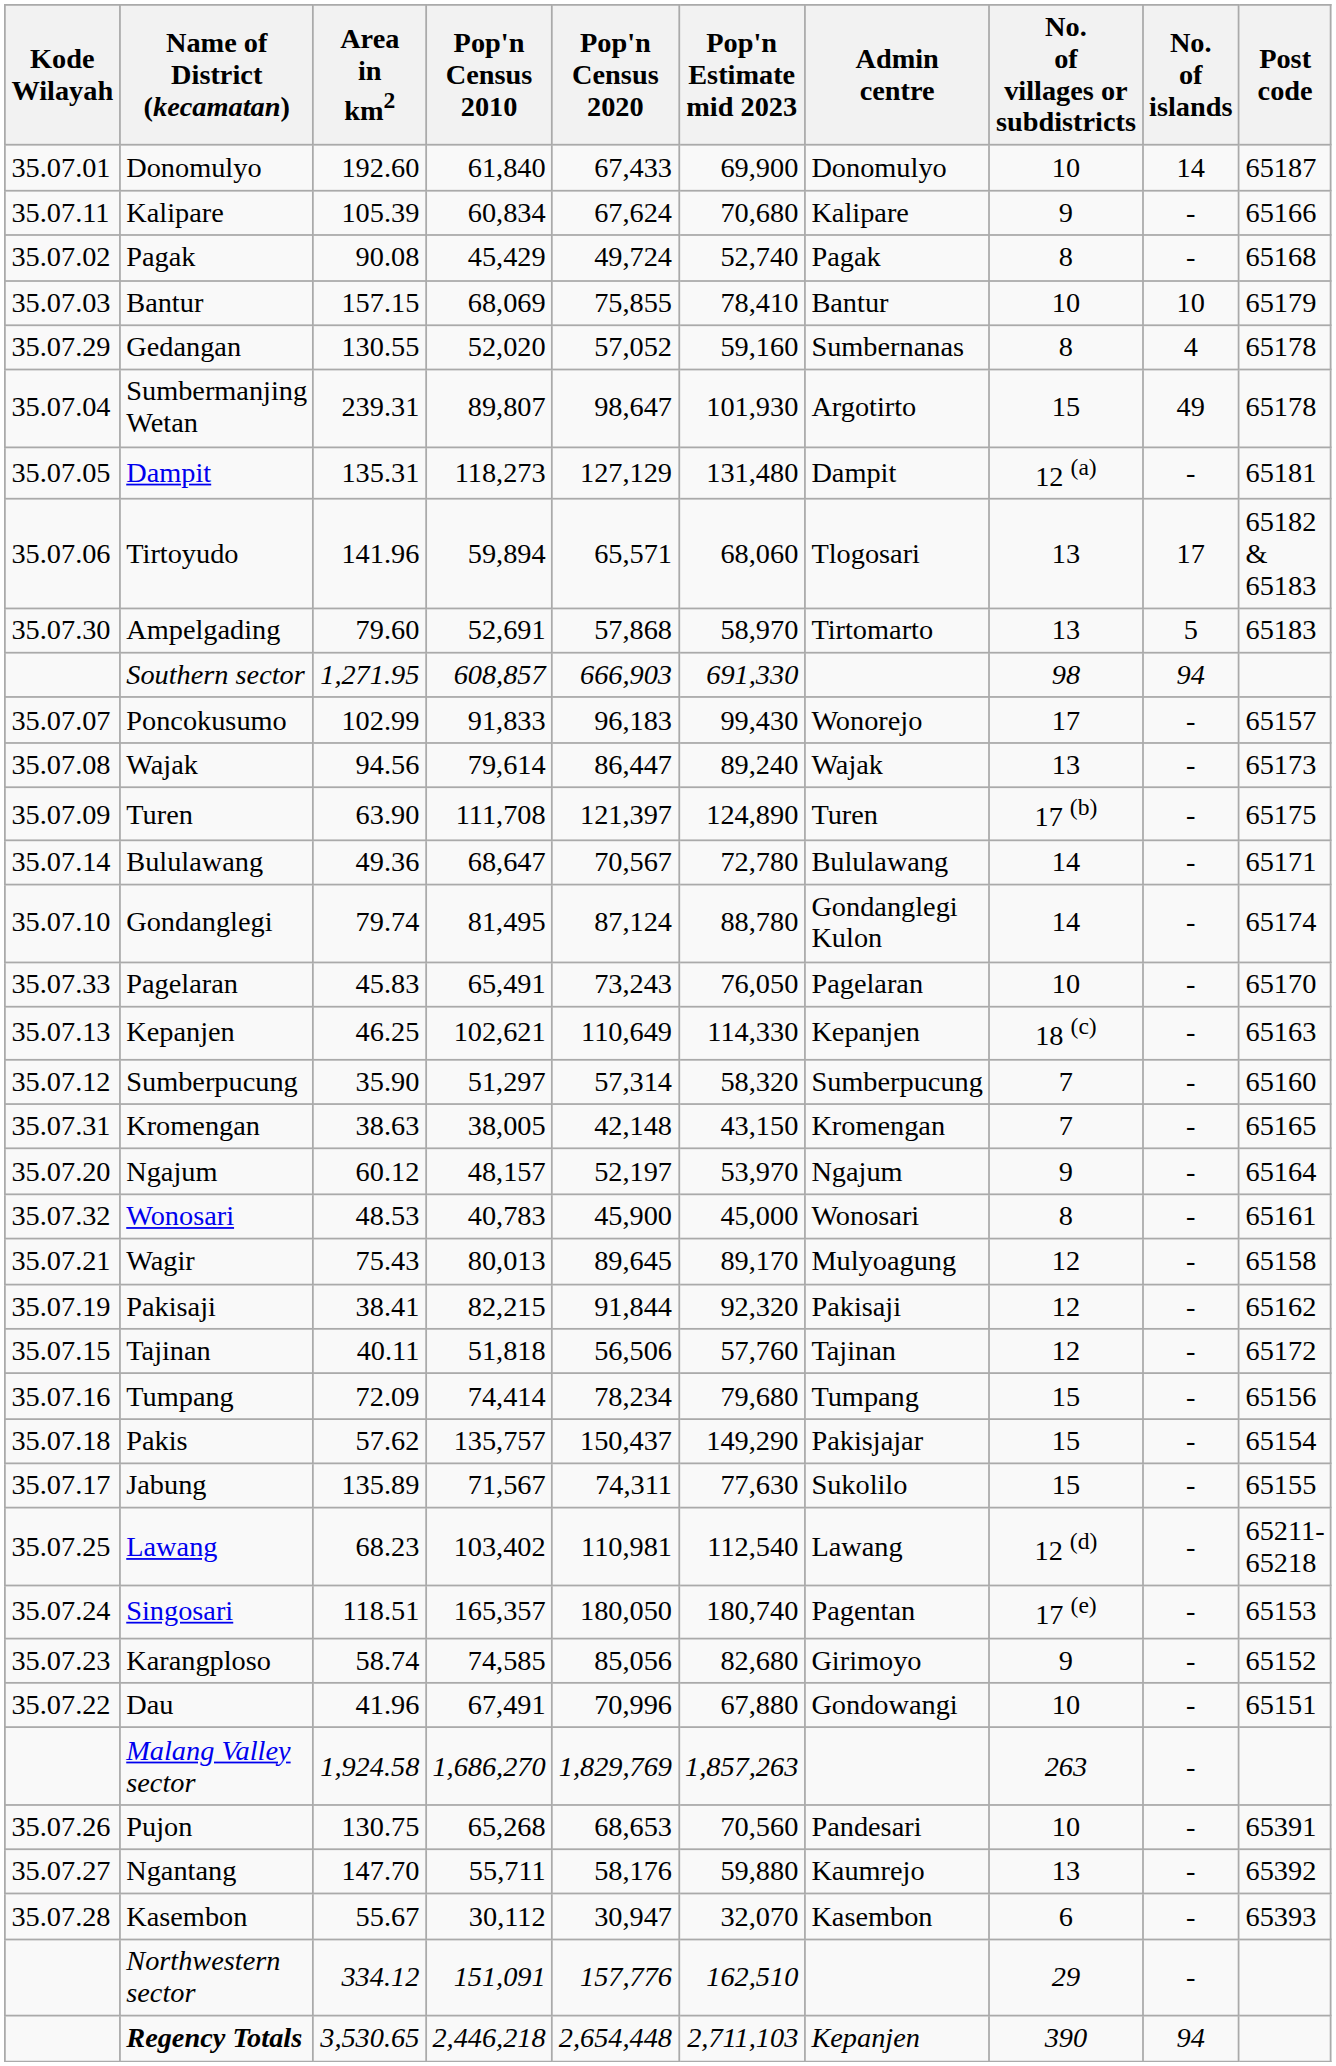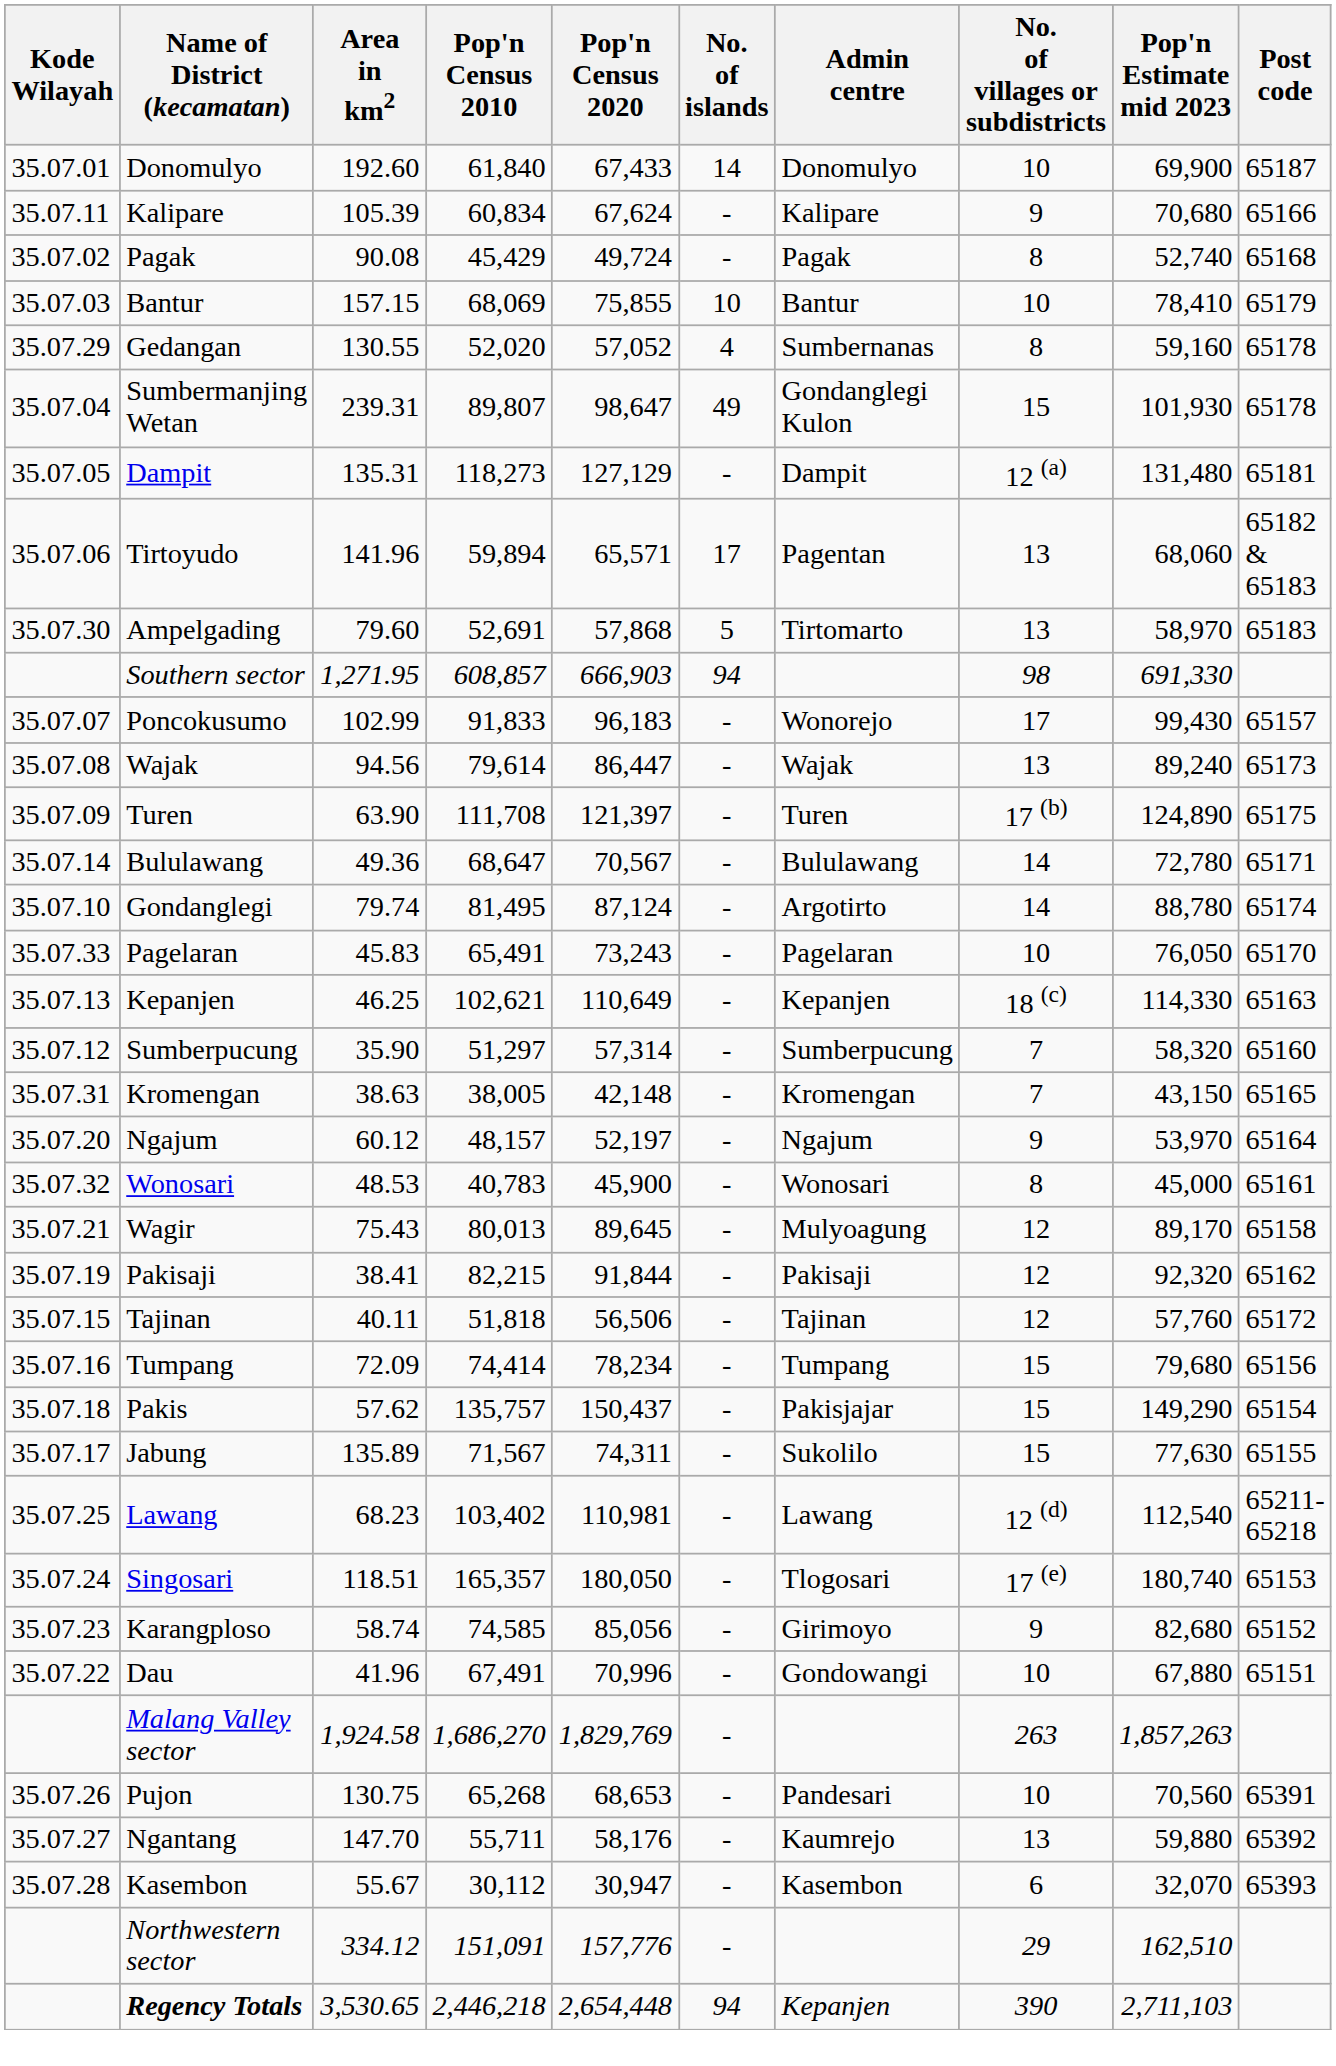 <table class="sortable wikitable">
 <tr>
 <th>Kode <br>Wilayah</th>
 <th>Name of<br>District<br>(<em>kecamatan</em>)</th>
 <th>Area <br>in<br>km<sup>2</sup></th>
 <th>Pop'n<br>Census<br>2010</th>
 <th>Pop'n<br>Census<br>2020</th>
-<th>Pop'n<br>Estimate<br>mid 2023</th>
+<th>No.<br> of <br>islands</th>
 <th>Admin <br> centre</th>
 <th>No.<br>of <br>villages or subdistricts</th>
-<th>No.<br> of <br>islands</th>
+<th>Pop'n<br>Estimate<br>mid 2023</th>
 <th>Post<br>code</th>
 </tr>
 <tr>
 <td>35.07.01</td>
 <td>Donomulyo</td>
 <td align="right">192.60</td>
 <td align="right">61,840</td>
 <td align="right">67,433</td>
-<td align="right">69,900</td>
+<td align="center">14</td>
 <td>Donomulyo</td>
 <td align="center">10</td>
-<td align="center">14</td>
+<td align="right">69,900</td>
 <td>65187</td>
 </tr>
 <tr>
 <td>35.07.11</td>
 <td>Kalipare</td>
 <td align="right">105.39</td>
 <td align="right">60,834</td>
 <td align="right">67,624</td>
-<td align="right">70,680</td>
+<td align="center">-</td>
 <td>Kalipare</td>
 <td align="center">9</td>
-<td align="center">-</td>
+<td align="right">70,680</td>
 <td>65166</td>
 </tr>
 <tr>
 <td>35.07.02</td>
 <td>Pagak</td>
 <td align="right">90.08</td>
 <td align="right">45,429</td>
 <td align="right">49,724</td>
-<td align="right">52,740</td>
+<td align="center">-</td>
 <td>Pagak</td>
 <td align="center">8</td>
-<td align="center">-</td>
+<td align="right">52,740</td>
 <td>65168</td>
 </tr>
 <tr>
 <td>35.07.03</td>
 <td>Bantur</td>
 <td align="right">157.15</td>
 <td align="right">68,069</td>
 <td align="right">75,855</td>
-<td align="right">78,410</td>
+<td align="center">10</td>
 <td>Bantur</td>
 <td align="center">10</td>
-<td align="center">10</td>
+<td align="right">78,410</td>
 <td>65179</td>
 </tr>
 <tr>
 <td>35.07.29</td>
 <td>Gedangan</td>
 <td align="right">130.55</td>
 <td align="right">52,020</td>
 <td align="right">57,052</td>
-<td align="right">59,160</td>
+<td align="center">4</td>
 <td>Sumbernanas</td>
 <td align="center">8</td>
-<td align="center">4</td>
+<td align="right">59,160</td>
 <td>65178</td>
 </tr>
 <tr>
 <td>35.07.04</td>
 <td>Sumbermanjing Wetan</td>
 <td align="right">239.31</td>
 <td align="right">89,807</td>
 <td align="right">98,647</td>
+<td align="center">49</td>
+<td>Gondanglegi Kulon</td>
+<td align="center">15</td>
 <td align="right">101,930</td>
-<td>Argotirto</td>
-<td align="center">15</td>
-<td align="center">49</td>
 <td>65178</td>
 </tr>
 <tr>
 <td>35.07.05</td>
 <td><a href='#'>Dampit</a></td>
 <td align="right">135.31</td>
 <td align="right">118,273</td>
 <td align="right">127,129</td>
-<td align="right">131,480</td>
+<td align="center">-</td>
 <td>Dampit</td>
 <td align="center">12 <sup>(a)</sup></td>
-<td align="center">-</td>
+<td align="right">131,480</td>
 <td>65181</td>
 </tr>
 <tr>
 <td>35.07.06</td>
 <td>Tirtoyudo</td>
 <td align="right">141.96</td>
 <td align="right">59,894</td>
 <td align="right">65,571</td>
+<td align="center">17</td>
+<td>Pagentan</td>
+<td align="center">13</td>
 <td align="right">68,060</td>
-<td>Tlogosari</td>
-<td align="center">13</td>
-<td align="center">17</td>
 <td>65182 &<br>65183</td>
 </tr>
 <tr>
 <td>35.07.30</td>
 <td>Ampelgading</td>
 <td align="right">79.60</td>
 <td align="right">52,691</td>
 <td align="right">57,868</td>
-<td align="right">58,970</td>
+<td align="center">5</td>
 <td>Tirtomarto</td>
 <td align="center">13</td>
-<td align="center">5</td>
+<td align="right">58,970</td>
 <td>65183</td>
 </tr>
 <tr>
 <td></td>
 <td><em>Southern sector</em></td>
 <td align="right"><em>1,271.95</em></td>
 <td align="right"><em>608,857</em></td>
 <td align="right"><em>666,903</em></td>
-<td align="right"><em>691,330</em></td>
+<td align="center"><em>94</em></td>
 <td></td>
 <td align="center"><em>98</em></td>
-<td align="center"><em>94</em></td>
+<td align="right"><em>691,330</em></td>
 <td></td>
 </tr>
 <tr>
 <td>35.07.07</td>
 <td>Poncokusumo</td>
 <td align="right">102.99</td>
 <td align="right">91,833</td>
 <td align="right">96,183</td>
-<td align="right">99,430</td>
+<td align="center">-</td>
 <td>Wonorejo</td>
 <td align="center">17</td>
-<td align="center">-</td>
+<td align="right">99,430</td>
 <td>65157</td>
 </tr>
 <tr>
 <td>35.07.08</td>
 <td>Wajak</td>
 <td align="right">94.56</td>
 <td align="right">79,614</td>
 <td align="right">86,447</td>
-<td align="right">89,240</td>
+<td align="center">-</td>
 <td>Wajak</td>
 <td align="center">13</td>
-<td align="center">-</td>
+<td align="right">89,240</td>
 <td>65173</td>
 </tr>
 <tr>
 <td>35.07.09</td>
 <td>Turen</td>
 <td align="right">63.90</td>
 <td align="right">111,708</td>
 <td align="right">121,397</td>
-<td align="right">124,890</td>
+<td align="center">-</td>
 <td>Turen</td>
 <td align="center">17 <sup>(b)</sup></td>
-<td align="center">-</td>
+<td align="right">124,890</td>
 <td>65175</td>
 </tr>
 <tr>
 <td>35.07.14</td>
 <td>Bululawang</td>
 <td align="right">49.36</td>
 <td align="right">68,647</td>
 <td align="right">70,567</td>
-<td align="right">72,780</td>
+<td align="center">-</td>
 <td>Bululawang</td>
 <td align="center">14</td>
-<td align="center">-</td>
+<td align="right">72,780</td>
 <td>65171</td>
 </tr>
 <tr>
 <td>35.07.10</td>
 <td>Gondanglegi</td>
 <td align="right">79.74</td>
 <td align="right">81,495</td>
 <td align="right">87,124</td>
+<td align="center">-</td>
+<td>Argotirto</td>
+<td align="center">14</td>
 <td align="right">88,780</td>
-<td>Gondanglegi Kulon</td>
-<td align="center">14</td>
-<td align="center">-</td>
 <td>65174</td>
 </tr>
 <tr>
 <td>35.07.33</td>
 <td>Pagelaran</td>
 <td align="right">45.83</td>
 <td align="right">65,491</td>
 <td align="right">73,243</td>
-<td align="right">76,050</td>
+<td align="center">-</td>
 <td>Pagelaran</td>
 <td align="center">10</td>
-<td align="center">-</td>
+<td align="right">76,050</td>
 <td>65170</td>
 </tr>
 <tr>
 <td>35.07.13</td>
 <td>Kepanjen</td>
 <td align="right">46.25</td>
 <td align="right">102,621</td>
 <td align="right">110,649</td>
-<td align="right">114,330</td>
+<td align="center">-</td>
 <td>Kepanjen</td>
 <td align="center">18 <sup>(c)</sup></td>
-<td align="center">-</td>
+<td align="right">114,330</td>
 <td>65163</td>
 </tr>
 <tr>
 <td>35.07.12</td>
 <td>Sumberpucung</td>
 <td align="right">35.90</td>
 <td align="right">51,297</td>
 <td align="right">57,314</td>
-<td align="right">58,320</td>
+<td align="center">-</td>
 <td>Sumberpucung</td>
 <td align="center">7</td>
-<td align="center">-</td>
+<td align="right">58,320</td>
 <td>65160</td>
 </tr>
 <tr>
 <td>35.07.31</td>
 <td>Kromengan</td>
 <td align="right">38.63</td>
 <td align="right">38,005</td>
 <td align="right">42,148</td>
-<td align="right">43,150</td>
+<td align="center">-</td>
 <td>Kromengan</td>
 <td align="center">7</td>
-<td align="center">-</td>
+<td align="right">43,150</td>
 <td>65165</td>
 </tr>
 <tr>
 <td>35.07.20</td>
 <td>Ngajum</td>
 <td align="right">60.12</td>
 <td align="right">48,157</td>
 <td align="right">52,197</td>
-<td align="right">53,970</td>
+<td align="center">-</td>
 <td>Ngajum</td>
 <td align="center">9</td>
-<td align="center">-</td>
+<td align="right">53,970</td>
 <td>65164</td>
 </tr>
 <tr>
 <td>35.07.32</td>
 <td><a href='#'>Wonosari</a></td>
 <td align="right">48.53</td>
 <td align="right">40,783</td>
 <td align="right">45,900</td>
-<td align="right">45,000</td>
+<td align="center">-</td>
 <td>Wonosari</td>
 <td align="center">8</td>
-<td align="center">-</td>
+<td align="right">45,000</td>
 <td>65161</td>
 </tr>
 <tr>
 <td>35.07.21</td>
 <td>Wagir</td>
 <td align="right">75.43</td>
 <td align="right">80,013</td>
 <td align="right">89,645</td>
-<td align="right">89,170</td>
+<td align="center">-</td>
 <td>Mulyoagung</td>
 <td align="center">12</td>
-<td align="center">-</td>
+<td align="right">89,170</td>
 <td>65158</td>
 </tr>
 <tr>
 <td>35.07.19</td>
 <td>Pakisaji</td>
 <td align="right">38.41</td>
 <td align="right">82,215</td>
 <td align="right">91,844</td>
-<td align="right">92,320</td>
+<td align="center">-</td>
 <td>Pakisaji</td>
 <td align="center">12</td>
-<td align="center">-</td>
+<td align="right">92,320</td>
 <td>65162</td>
 </tr>
 <tr>
 <td>35.07.15</td>
 <td>Tajinan</td>
 <td align="right">40.11</td>
 <td align="right">51,818</td>
 <td align="right">56,506</td>
-<td align="right">57,760</td>
+<td align="center">-</td>
 <td>Tajinan</td>
 <td align="center">12</td>
-<td align="center">-</td>
+<td align="right">57,760</td>
 <td>65172</td>
 </tr>
 <tr>
 <td>35.07.16</td>
 <td>Tumpang</td>
 <td align="right">72.09</td>
 <td align="right">74,414</td>
 <td align="right">78,234</td>
-<td align="right">79,680</td>
+<td align="center">-</td>
 <td>Tumpang</td>
 <td align="center">15</td>
-<td align="center">-</td>
+<td align="right">79,680</td>
 <td>65156</td>
 </tr>
 <tr>
 <td>35.07.18</td>
 <td>Pakis</td>
 <td align="right">57.62</td>
 <td align="right">135,757</td>
 <td align="right">150,437</td>
-<td align="right">149,290</td>
+<td align="center">-</td>
 <td>Pakisjajar</td>
 <td align="center">15</td>
-<td align="center">-</td>
+<td align="right">149,290</td>
 <td>65154</td>
 </tr>
 <tr>
 <td>35.07.17</td>
 <td>Jabung</td>
 <td align="right">135.89</td>
 <td align="right">71,567</td>
 <td align="right">74,311</td>
-<td align="right">77,630</td>
+<td align="center">-</td>
 <td>Sukolilo</td>
 <td align="center">15</td>
-<td align="center">-</td>
+<td align="right">77,630</td>
 <td>65155</td>
 </tr>
 <tr>
 <td>35.07.25</td>
 <td><a href='#'>Lawang</a></td>
 <td align="right">68.23</td>
 <td align="right">103,402</td>
 <td align="right">110,981</td>
-<td align="right">112,540</td>
+<td align="center">-</td>
 <td>Lawang</td>
 <td align="center">12 <sup>(d)</sup></td>
-<td align="center">-</td>
+<td align="right">112,540</td>
 <td>65211-<br>65218</td>
 </tr>
 <tr>
 <td>35.07.24</td>
 <td><a href='#'>Singosari</a></td>
 <td align="right">118.51</td>
 <td align="right">165,357</td>
 <td align="right">180,050</td>
+<td align="center">-</td>
+<td>Tlogosari</td>
+<td align="center">17 <sup>(e)</sup></td>
 <td align="right">180,740</td>
-<td>Pagentan</td>
-<td align="center">17 <sup>(e)</sup></td>
-<td align="center">-</td>
 <td>65153</td>
 </tr>
 <tr>
 <td>35.07.23</td>
 <td>Karangploso</td>
 <td align="right">58.74</td>
 <td align="right">74,585</td>
 <td align="right">85,056</td>
-<td align="right">82,680</td>
+<td align="center">-</td>
 <td>Girimoyo</td>
 <td align="center">9</td>
-<td align="center">-</td>
+<td align="right">82,680</td>
 <td>65152</td>
 </tr>
 <tr>
 <td>35.07.22</td>
 <td>Dau</td>
 <td align="right">41.96</td>
 <td align="right">67,491</td>
 <td align="right">70,996</td>
-<td align="right">67,880</td>
+<td align="center">-</td>
 <td>Gondowangi</td>
 <td align="center">10</td>
-<td align="center">-</td>
+<td align="right">67,880</td>
 <td>65151</td>
 </tr>
 <tr>
 <td></td>
 <td><em><a href='#'>Malang Valley</a> sector</em></td>
 <td align="right"><em>1,924.58</em></td>
 <td align="right"><em>1,686,270</em></td>
 <td align="right"><em>1,829,769</em></td>
-<td align="right"><em>1,857,263</em></td>
+<td align="center"><em>-</em></td>
 <td></td>
 <td align="center"><em>263</em></td>
-<td align="center"><em>-</em></td>
+<td align="right"><em>1,857,263</em></td>
 <td></td>
 </tr>
 <tr>
 <td>35.07.26</td>
 <td>Pujon</td>
 <td align="right">130.75</td>
 <td align="right">65,268</td>
 <td align="right">68,653</td>
-<td align="right">70,560</td>
+<td align="center">-</td>
 <td>Pandesari</td>
 <td align="center">10</td>
-<td align="center">-</td>
+<td align="right">70,560</td>
 <td>65391</td>
 </tr>
 <tr>
 <td>35.07.27</td>
 <td>Ngantang</td>
 <td align="right">147.70</td>
 <td align="right">55,711</td>
 <td align="right">58,176</td>
-<td align="right">59,880</td>
+<td align="center">-</td>
 <td>Kaumrejo</td>
 <td align="center">13</td>
-<td align="center">-</td>
+<td align="right">59,880</td>
 <td>65392</td>
 </tr>
 <tr>
 <td>35.07.28</td>
 <td>Kasembon</td>
 <td align="right">55.67</td>
 <td align="right">30,112</td>
 <td align="right">30,947</td>
-<td align="right">32,070</td>
+<td align="center">-</td>
 <td>Kasembon</td>
 <td align="center">6</td>
-<td align="center">-</td>
+<td align="right">32,070</td>
 <td>65393</td>
 </tr>
 <tr>
 <td></td>
 <td><em>Northwestern sector</em></td>
 <td align="right"><em>334.12</em></td>
 <td align="right"><em>151,091</em></td>
 <td align="right"><em>157,776</em></td>
-<td align="right"><em>162,510</em></td>
+<td align="center"><em>-</em></td>
 <td></td>
 <td align="center"><em>29</em></td>
-<td align="center"><em>-</em></td>
+<td align="right"><em>162,510</em></td>
 <td></td>
 </tr>
 <tr>
 <td></td>
 <td><strong><em>Regency Totals</em></strong></td>
 <td align="right"><em>3,530.65</em></td>
 <td align="right"><em>2,446,218</em></td>
 <td align="right"><em>2,654,448</em></td>
-<td align="right"><em>2,711,103</em></td>
+<td align="center"><em>94</em></td>
 <td><em>Kepanjen</em></td>
 <td align="center"><em>390</em></td>
-<td align="center"><em>94</em></td>
+<td align="right"><em>2,711,103</em></td>
 <td></td>
 </tr>
 </table>
